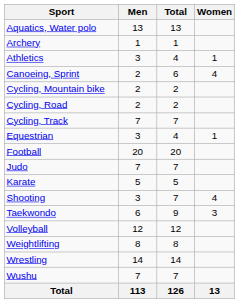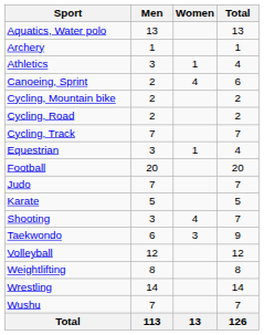 <table class="wikitable sortable" style="text-align:center;">
 <tr>
 <th width=180>Sport</th>
 <th width=55>Men</th>
+<th width=55>Women</th>
 <th width=55>Total</th>
-<th width=55>Women</th>
 </tr>
 <tr>
 <td align=left><a href='#'>Aquatics, Water polo</a></td>
 <td>13</td>
+<td></td>
 <td>13</td>
-<td></td>
 </tr>
 <tr>
 <td align=left><a href='#'>Archery</a></td>
 <td>1</td>
+<td></td>
 <td>1</td>
-<td></td>
 </tr>
 <tr>
 <td align=left><a href='#'>Athletics</a></td>
 <td>3</td>
+<td>1</td>
 <td>4</td>
-<td>1</td>
 </tr>
 <tr>
 <td align=left><a href='#'>Canoeing, Sprint</a></td>
 <td>2</td>
+<td>4</td>
 <td>6</td>
-<td>4</td>
 </tr>
 <tr>
 <td align=left><a href='#'>Cycling, Mountain bike</a></td>
 <td>2</td>
+<td></td>
 <td>2</td>
-<td></td>
 </tr>
 <tr>
 <td align=left><a href='#'>Cycling, Road</a></td>
 <td>2</td>
+<td></td>
 <td>2</td>
-<td></td>
 </tr>
 <tr>
 <td align=left><a href='#'>Cycling, Track</a></td>
 <td>7</td>
+<td></td>
 <td>7</td>
-<td></td>
 </tr>
 <tr>
 <td align=left><a href='#'>Equestrian</a></td>
 <td>3</td>
+<td>1</td>
 <td>4</td>
-<td>1</td>
 </tr>
 <tr>
 <td align=left><a href='#'>Football</a></td>
 <td>20</td>
+<td></td>
 <td>20</td>
-<td></td>
 </tr>
 <tr>
 <td align=left><a href='#'>Judo</a></td>
 <td>7</td>
+<td></td>
 <td>7</td>
-<td></td>
 </tr>
 <tr>
 <td align=left><a href='#'>Karate</a></td>
 <td>5</td>
+<td></td>
 <td>5</td>
-<td></td>
 </tr>
 <tr>
 <td align=left><a href='#'>Shooting</a></td>
 <td>3</td>
+<td>4</td>
 <td>7</td>
-<td>4</td>
 </tr>
 <tr>
 <td align=left><a href='#'>Taekwondo</a></td>
 <td>6</td>
+<td>3</td>
 <td>9</td>
-<td>3</td>
 </tr>
 <tr>
 <td align=left><a href='#'>Volleyball</a></td>
 <td>12</td>
+<td></td>
 <td>12</td>
-<td></td>
 </tr>
 <tr>
 <td align=left><a href='#'>Weightlifting</a></td>
 <td>8</td>
+<td></td>
 <td>8</td>
-<td></td>
 </tr>
 <tr>
 <td align=left><a href='#'>Wrestling</a></td>
 <td>14</td>
+<td></td>
 <td>14</td>
-<td></td>
 </tr>
 <tr>
 <td align=left><a href='#'>Wushu</a></td>
 <td>7</td>
+<td></td>
 <td>7</td>
-<td></td>
 </tr>
 <tr class="sortbottom">
 <th>Total</th>
 <th>113</th>
+<th>13</th>
 <th>126</th>
-<th>13</th>
 </tr>
 </table>
